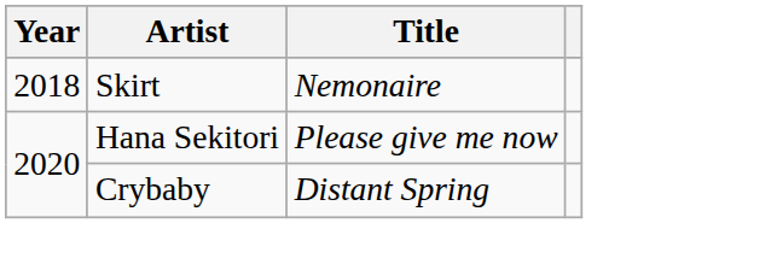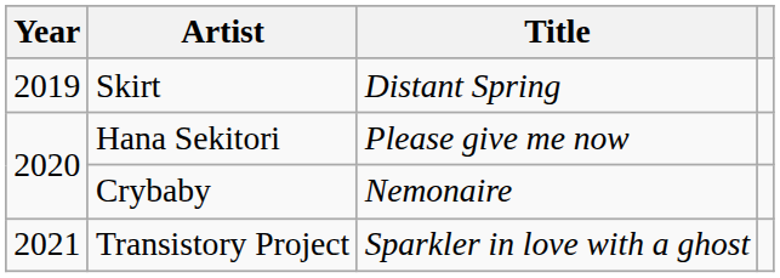 <table class="wikitable sortable">
 <tr>
 <th>Year</th>
 <th>Artist</th>
 <th>Title</th>
 <th class="unsortable"></th>
 </tr>
 <tr>
-<td>2018</td>
+<td>2019</td>
 <td>Skirt</td>
-<td><em>Nemonaire</em></td>
+<td><em>Distant Spring</em></td>
 <td></td>
 </tr>
 <tr>
 <td rowspan="2">2020</td>
 <td>Hana Sekitori</td>
 <td><em>Please give me now</em></td>
 <td></td>
 </tr>
 <tr>
 <td>Crybaby</td>
-<td><em>Distant Spring</em></td>
+<td><em>Nemonaire</em></td>
+<td></td>
+</tr>
+<tr>
+<td>2021</td>
+<td>Transistory Project</td>
+<td><em>Sparkler in love with a ghost</em></td>
 <td></td>
 </tr>
 </table>
